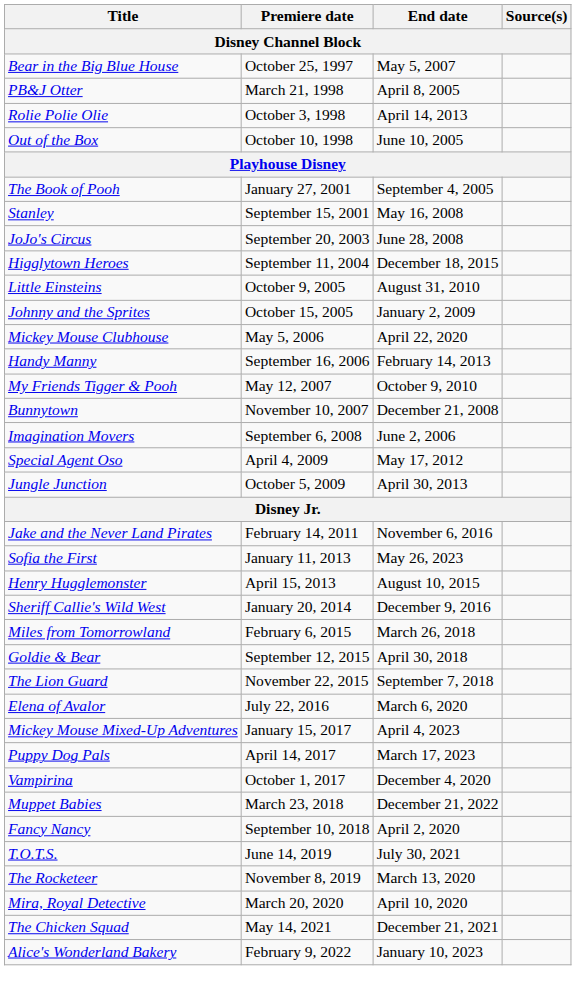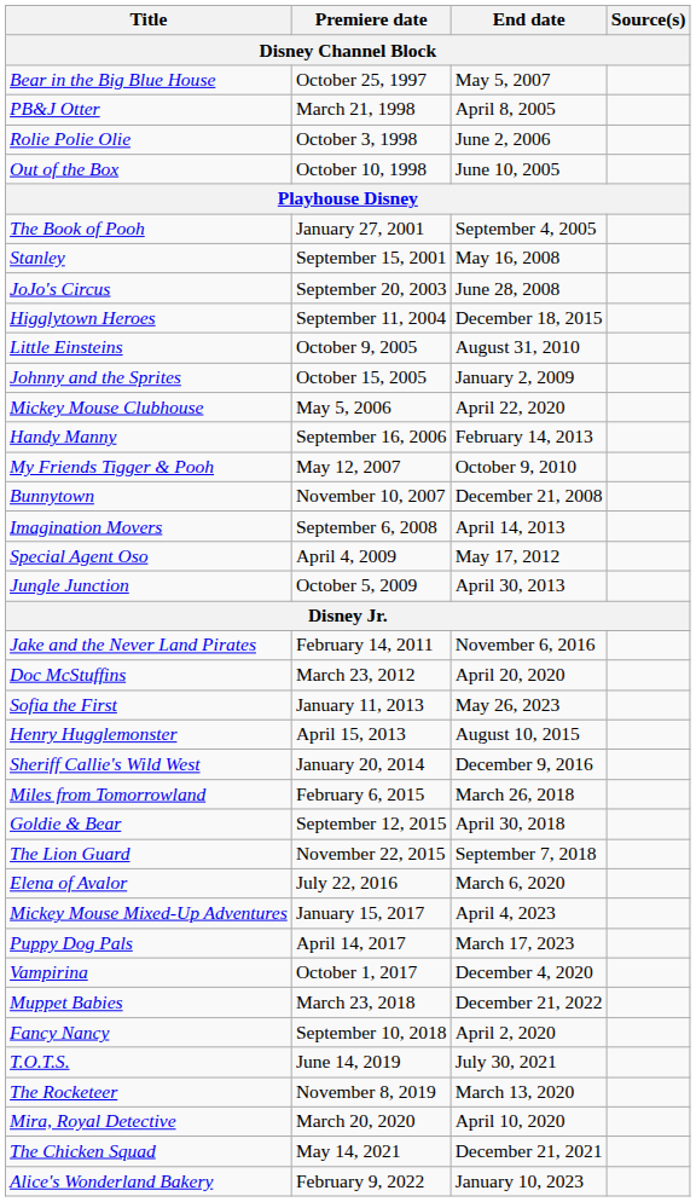 <table class="wikitable sortable">
 <tr>
 <th>Title</th>
 <th>Premiere date</th>
 <th>End date</th>
 <th>Source(s)</th>
 </tr>
 <tr>
 <th colspan="4">Disney Channel Block</th>
 </tr>
 <tr>
 <td><em><a href='#'>Bear in the Big Blue House</a></em></td>
 <td>October 25, 1997</td>
 <td>May 5, 2007</td>
 <td></td>
 </tr>
 <tr>
 <td><em><a href='#'>PB&J Otter</a></em></td>
 <td>March 21, 1998</td>
 <td>April 8, 2005</td>
 <td></td>
 </tr>
 <tr>
 <td><em><a href='#'>Rolie Polie Olie</a></em></td>
 <td>October 3, 1998</td>
-<td>April 14, 2013</td>
+<td>June 2, 2006</td>
 <td></td>
 </tr>
 <tr>
 <td><em><a href='#'>Out of the Box</a></em></td>
 <td>October 10, 1998</td>
 <td>June 10, 2005</td>
 <td></td>
 </tr>
 <tr>
 <th colspan="4"><a href='#'>Playhouse Disney</a></th>
 </tr>
 <tr>
 <td><em><a href='#'>The Book of Pooh</a></em></td>
 <td>January 27, 2001</td>
 <td>September 4, 2005</td>
 <td></td>
 </tr>
 <tr>
 <td><em><a href='#'>Stanley</a></em></td>
 <td>September 15, 2001</td>
 <td>May 16, 2008</td>
 <td></td>
 </tr>
 <tr>
 <td><em><a href='#'>JoJo's Circus</a></em></td>
 <td>September 20, 2003</td>
 <td>June 28, 2008</td>
 <td></td>
 </tr>
 <tr>
 <td><em><a href='#'>Higglytown Heroes</a></em></td>
 <td>September 11, 2004</td>
 <td>December 18, 2015</td>
 <td></td>
 </tr>
 <tr>
 <td><em><a href='#'>Little Einsteins</a></em></td>
 <td>October 9, 2005</td>
 <td>August 31, 2010</td>
 <td></td>
 </tr>
 <tr>
 <td><em><a href='#'>Johnny and the Sprites</a></em></td>
 <td>October 15, 2005</td>
 <td>January 2, 2009</td>
 <td></td>
 </tr>
 <tr>
 <td><em><a href='#'>Mickey Mouse Clubhouse</a></em></td>
 <td>May 5, 2006</td>
 <td>April 22, 2020</td>
 <td></td>
 </tr>
 <tr>
 <td><em><a href='#'>Handy Manny</a></em></td>
 <td>September 16, 2006</td>
 <td>February 14, 2013</td>
 <td></td>
 </tr>
 <tr>
 <td><em><a href='#'>My Friends Tigger & Pooh</a></em></td>
 <td>May 12, 2007</td>
 <td>October 9, 2010</td>
 <td></td>
 </tr>
 <tr>
 <td><em><a href='#'>Bunnytown</a></em></td>
 <td>November 10, 2007</td>
 <td>December 21, 2008</td>
 <td></td>
 </tr>
 <tr>
 <td><em><a href='#'>Imagination Movers</a></em></td>
 <td>September 6, 2008</td>
-<td>June 2, 2006</td>
+<td>April 14, 2013</td>
 <td></td>
 </tr>
 <tr>
 <td><em><a href='#'>Special Agent Oso</a></em></td>
 <td>April 4, 2009</td>
 <td>May 17, 2012</td>
 <td></td>
 </tr>
 <tr>
 <td><em><a href='#'>Jungle Junction</a></em></td>
 <td>October 5, 2009</td>
 <td>April 30, 2013</td>
 <td></td>
 </tr>
 <tr>
 <th colspan="4">Disney Jr.</th>
 </tr>
 <tr>
 <td><em><a href='#'>Jake and the Never Land Pirates</a></em></td>
 <td>February 14, 2011</td>
 <td>November 6, 2016</td>
+<td></td>
+</tr>
+<tr>
+<td><em><a href='#'>Doc McStuffins</a></em></td>
+<td>March 23, 2012</td>
+<td>April 20, 2020</td>
 <td></td>
 </tr>
 <tr>
 <td><em><a href='#'>Sofia the First</a></em></td>
 <td>January 11, 2013</td>
 <td>May 26, 2023</td>
 <td></td>
 </tr>
 <tr>
 <td><em><a href='#'>Henry Hugglemonster</a></em></td>
 <td>April 15, 2013</td>
 <td>August 10, 2015</td>
 <td></td>
 </tr>
 <tr>
 <td><em><a href='#'>Sheriff Callie's Wild West</a></em></td>
 <td>January 20, 2014</td>
 <td>December 9, 2016</td>
 <td></td>
 </tr>
 <tr>
 <td><em><a href='#'>Miles from Tomorrowland</a></em></td>
 <td>February 6, 2015</td>
 <td>March 26, 2018</td>
 <td></td>
 </tr>
 <tr>
 <td><em><a href='#'>Goldie & Bear</a></em></td>
 <td>September 12, 2015</td>
 <td>April 30, 2018</td>
 <td></td>
 </tr>
 <tr>
 <td><em><a href='#'>The Lion Guard</a></em></td>
 <td>November 22, 2015</td>
 <td>September 7, 2018</td>
 <td></td>
 </tr>
 <tr>
 <td><em><a href='#'>Elena of Avalor</a></em></td>
 <td>July 22, 2016</td>
 <td>March 6, 2020</td>
 <td></td>
 </tr>
 <tr>
 <td><em><a href='#'>Mickey Mouse Mixed-Up Adventures</a></em></td>
 <td>January 15, 2017</td>
 <td>April 4, 2023</td>
 <td></td>
 </tr>
 <tr>
 <td><em><a href='#'>Puppy Dog Pals</a></em></td>
 <td>April 14, 2017</td>
 <td>March 17, 2023</td>
 <td></td>
 </tr>
 <tr>
 <td><em><a href='#'>Vampirina</a></em></td>
 <td>October 1, 2017</td>
 <td>December 4, 2020</td>
 <td></td>
 </tr>
 <tr>
 <td><em><a href='#'>Muppet Babies</a></em></td>
 <td>March 23, 2018</td>
 <td>December 21, 2022</td>
 <td></td>
 </tr>
 <tr>
 <td><em><a href='#'>Fancy Nancy</a></em></td>
 <td>September 10, 2018</td>
 <td>April 2, 2020</td>
 <td></td>
 </tr>
 <tr>
 <td><em><a href='#'>T.O.T.S.</a></em></td>
 <td>June 14, 2019</td>
 <td>July 30, 2021</td>
 <td></td>
 </tr>
 <tr>
 <td><em><a href='#'>The Rocketeer</a></em></td>
 <td>November 8, 2019</td>
 <td>March 13, 2020</td>
 <td></td>
 </tr>
 <tr>
 <td><em><a href='#'>Mira, Royal Detective</a></em></td>
 <td>March 20, 2020</td>
 <td>April 10, 2020</td>
 <td></td>
 </tr>
 <tr>
 <td><em><a href='#'>The Chicken Squad</a></em></td>
 <td>May 14, 2021</td>
 <td>December 21, 2021</td>
 <td></td>
 </tr>
 <tr>
 <td><em><a href='#'>Alice's Wonderland Bakery</a></em></td>
 <td>February 9, 2022</td>
 <td>January 10, 2023</td>
 <td></td>
 </tr>
 </table>
